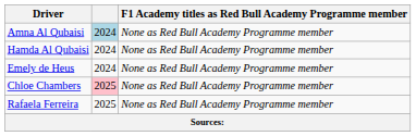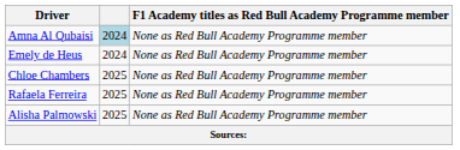 <table class="wikitable sortable" style="font-size: 90%;">
 <tr>
 <th>Driver</th>
 <th></th>
 <th>F1 Academy titles as Red Bull Academy Programme member</th>
 </tr>
 <tr>
 <td> <a href='#'>Amna Al Qubaisi</a></td>
 <td align=center style="background: lightblue;">2024</td>
 <td><em>None as Red Bull Academy Programme member</em></td>
 </tr>
 <tr>
-<td> <a href='#'>Hamda Al Qubaisi</a></td>
-<td align=center>2024</td>
-<td><em>None as Red Bull Academy Programme member</em></td>
-</tr>
-<tr>
 <td> <a href='#'>Emely de Heus</a></td>
 <td align=center>2024</td>
 <td><em>None as Red Bull Academy Programme member</em></td>
 </tr>
 <tr>
 <td> <a href='#'>Chloe Chambers</a></td>
-<td align=center style="background: pink;">2025</td>
+<td align=center>2025</td>
 <td><em>None as Red Bull Academy Programme member</em></td>
 </tr>
 <tr>
 <td> <a href='#'>Rafaela Ferreira</a></td>
 <td align=center>2025</td>
 <td><em>None as Red Bull Academy Programme member</em></td>
 </tr>
 <tr>
+<td> <a href='#'>Alisha Palmowski</a></td>
+<td align=center>2025</td>
+<td><em>None as Red Bull Academy Programme member</em></td>
+</tr>
+<tr>
 <th align=center colspan=3><small>Sources:</small></th>
 </tr>
 </table>
